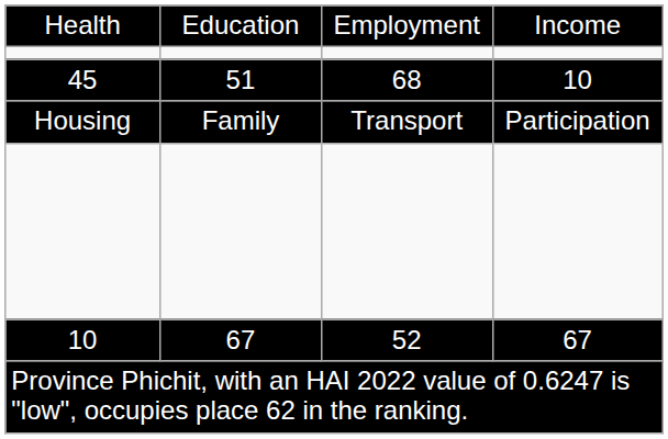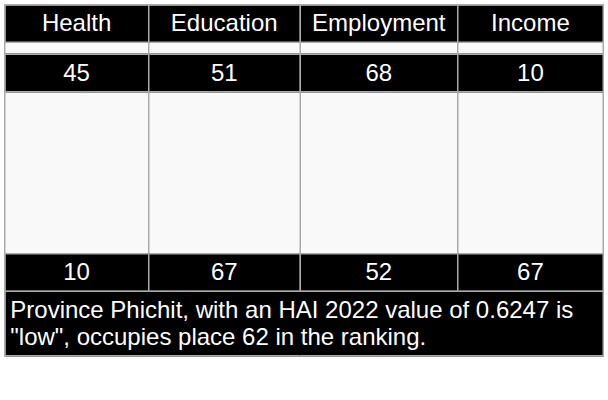 <table class="wikitable floatright" style="width:400px;">
 <tr>
 <td style="text-align:center; width:100px; background:black; color:white;">Health</td>
 <td style="text-align:center; width:100px; background:black; color:white;">Education</td>
 <td style="text-align:center; width:100px; background:black; color:white;">Employment</td>
 <td style="text-align:center; width:100px; background:black; color:white;">Income</td>
 </tr>
 <tr>
 <td></td>
 <td></td>
 <td></td>
 <td></td>
 </tr>
 <tr>
 <td style="text-align:center; background:black; color:white;">45</td>
 <td style="text-align:center; background:black; color:white;">51</td>
 <td style="text-align:center; background:black; color:white;">68</td>
 <td style="text-align:center; background:black; color:white;">10</td>
 </tr>
 <tr>
-<td style="text-align:center; background:black; color:white;">Housing</td>
-<td style="text-align:center; background:black; color:white;">Family</td>
-<td style="text-align:center; background:black; color:white;">Transport</td>
-<td style="text-align:center; background:black; color:white;">Participation</td>
-</tr>
-<tr>
 <td style="height:100px;"></td>
 <td></td>
 <td></td>
 <td></td>
 </tr>
 <tr>
 <td style="text-align:center; background:black; color:white;">10</td>
 <td style="text-align:center; background:black; color:white;">67</td>
 <td style="text-align:center; background:black; color:white;">52</td>
 <td style="text-align:center; background:black; color:white;">67</td>
 </tr>
 <tr>
 <td colspan="4"; style="background:black; color:white;">Province Phichit, with an HAI 2022 value of 0.6247 is "low", occupies place 62 in the ranking.</td>
 </tr>
 </table>
